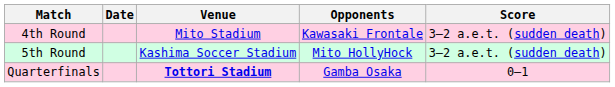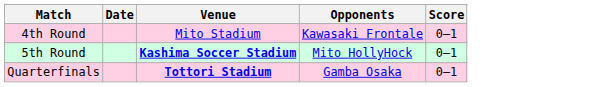 <table class="wikitable" style="text-align:center;">
 <tr>
 <th>Match</th>
 <th>Date</th>
 <th>Venue</th>
 <th>Opponents</th>
 <th>Score</th>
 </tr>
 <tr bgcolor="#ffd0e3">
 <td>4th Round</td>
 <td></td>
 <td><a href='#'>Mito Stadium</a></td>
 <td><a href='#'>Kawasaki Frontale</a></td>
-<td>3–2 a.e.t. (<a href='#'>sudden death</a>)</td>
+<td>0–1</td>
 </tr>
 <tr bgcolor="#d0ffe3">
 <td>5th Round</td>
 <td></td>
-<td><a href='#'>Kashima Soccer Stadium</a></td>
+<td><strong><a href='#'>Kashima Soccer Stadium</a></strong></td>
 <td><a href='#'>Mito HollyHock</a></td>
-<td>3–2 a.e.t. (<a href='#'>sudden death</a>)</td>
+<td>0–1</td>
 </tr>
 <tr bgcolor="#ffd0e3">
 <td>Quarterfinals</td>
 <td></td>
 <td><strong><a href='#'>Tottori Stadium</a></strong></td>
 <td><a href='#'>Gamba Osaka</a></td>
 <td>0–1</td>
 </tr>
 </table>
